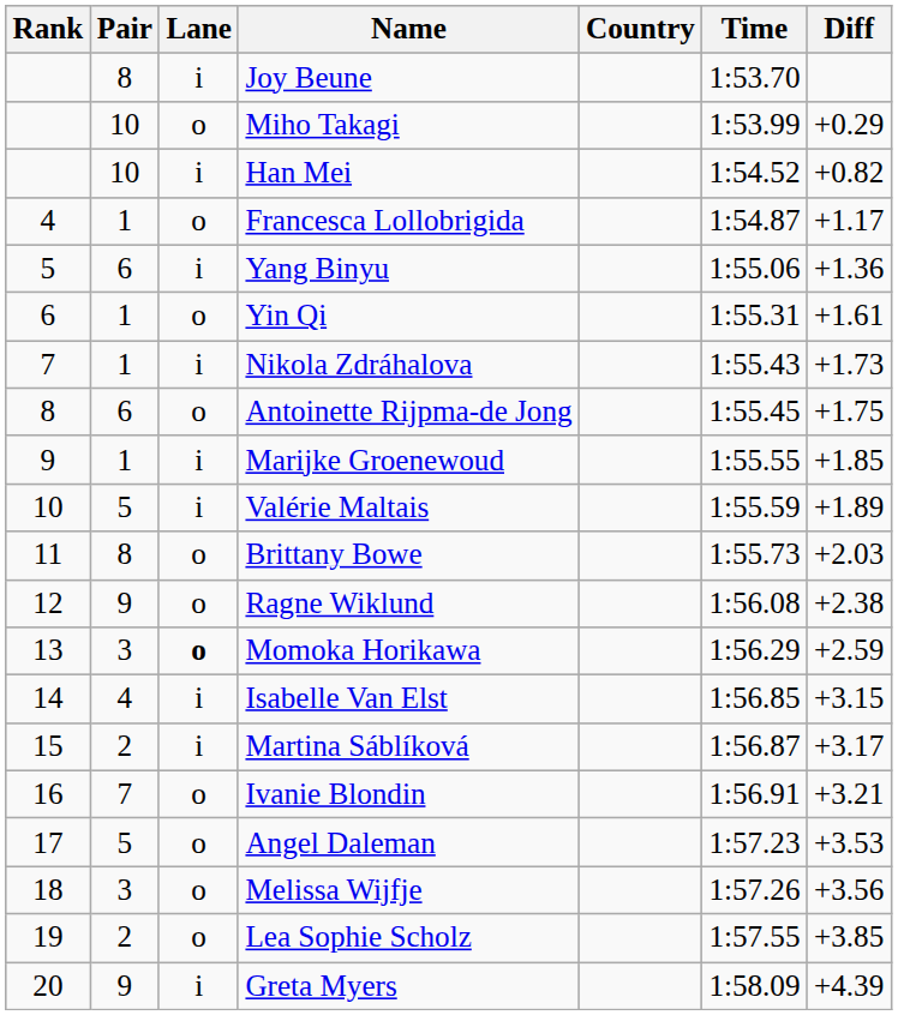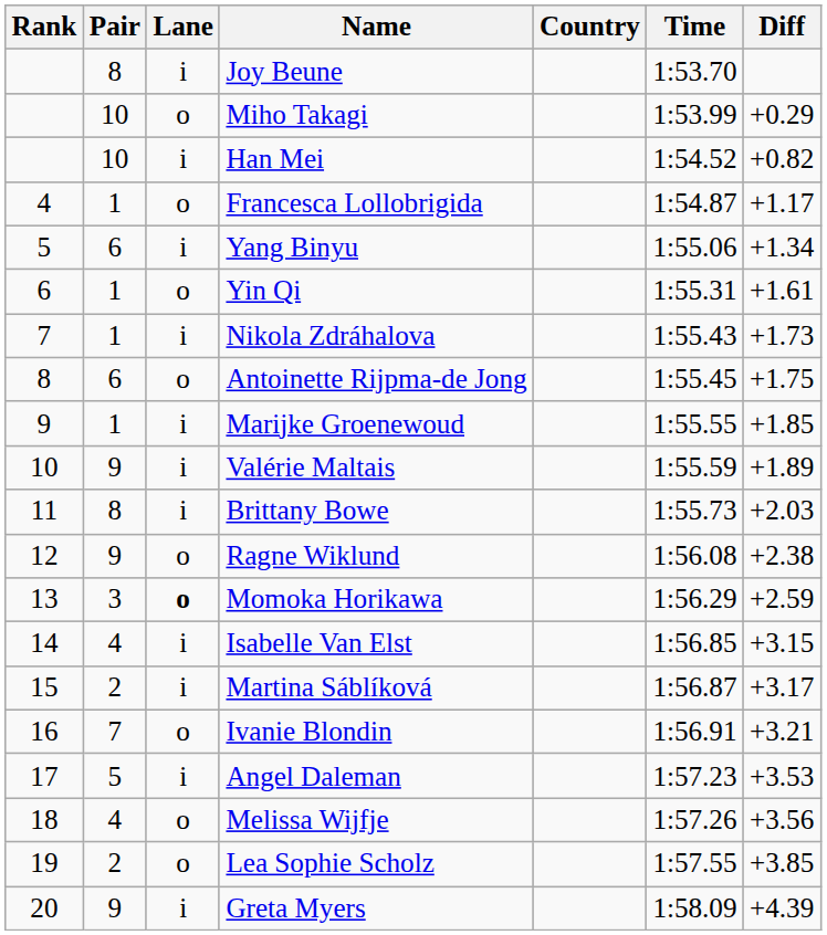 <table class="wikitable sortable" style="text-align:center">
 <tr>
 <th>Rank</th>
 <th>Pair</th>
 <th>Lane</th>
 <th>Name</th>
 <th>Country</th>
 <th>Time</th>
 <th>Diff</th>
 </tr>
 <tr>
 <td></td>
 <td>8</td>
 <td>i</td>
 <td align=left><a href='#'>Joy Beune</a></td>
 <td align=left></td>
 <td>1:53.70</td>
 <td></td>
 </tr>
 <tr>
 <td></td>
 <td>10</td>
 <td>o</td>
 <td align=left><a href='#'>Miho Takagi</a></td>
 <td align=left></td>
 <td>1:53.99</td>
 <td>+0.29</td>
 </tr>
 <tr>
 <td></td>
 <td>10</td>
 <td>i</td>
 <td align=left><a href='#'>Han Mei</a></td>
 <td align=left></td>
 <td>1:54.52</td>
 <td>+0.82</td>
 </tr>
 <tr>
 <td>4</td>
 <td>1</td>
 <td>o</td>
 <td align=left><a href='#'>Francesca Lollobrigida</a></td>
 <td align=left></td>
 <td>1:54.87</td>
 <td>+1.17</td>
 </tr>
 <tr>
 <td>5</td>
 <td>6</td>
 <td>i</td>
 <td align=left><a href='#'>Yang Binyu</a></td>
 <td align=left></td>
 <td>1:55.06</td>
-<td>+1.36</td>
+<td>+1.34</td>
 </tr>
 <tr>
 <td>6</td>
 <td>1</td>
 <td>o</td>
 <td align=left><a href='#'>Yin Qi</a></td>
 <td align=left></td>
 <td>1:55.31</td>
 <td>+1.61</td>
 </tr>
 <tr>
 <td>7</td>
 <td>1</td>
 <td>i</td>
 <td align=left><a href='#'>Nikola Zdráhalova</a></td>
 <td align=left></td>
 <td>1:55.43</td>
 <td>+1.73</td>
 </tr>
 <tr>
 <td>8</td>
 <td>6</td>
 <td>o</td>
 <td align=left><a href='#'>Antoinette Rijpma-de Jong</a></td>
 <td align=left></td>
 <td>1:55.45</td>
 <td>+1.75</td>
 </tr>
 <tr>
 <td>9</td>
 <td>1</td>
 <td>i</td>
 <td align=left><a href='#'>Marijke Groenewoud</a></td>
 <td align=left></td>
 <td>1:55.55</td>
 <td>+1.85</td>
 </tr>
 <tr>
 <td>10</td>
-<td>5</td>
+<td>9</td>
 <td>i</td>
 <td align=left><a href='#'>Valérie Maltais</a></td>
 <td align=left></td>
 <td>1:55.59</td>
 <td>+1.89</td>
 </tr>
 <tr>
 <td>11</td>
 <td>8</td>
-<td>o</td>
+<td>i</td>
 <td align=left><a href='#'>Brittany Bowe</a></td>
 <td align=left></td>
 <td>1:55.73</td>
 <td>+2.03</td>
 </tr>
 <tr>
 <td>12</td>
 <td>9</td>
 <td>o</td>
 <td align=left><a href='#'>Ragne Wiklund</a></td>
 <td align=left></td>
 <td>1:56.08</td>
 <td>+2.38</td>
 </tr>
 <tr>
 <td>13</td>
 <td>3</td>
 <td><strong>o</strong></td>
 <td align=left><a href='#'>Momoka Horikawa</a></td>
 <td align=left></td>
 <td>1:56.29</td>
 <td>+2.59</td>
 </tr>
 <tr>
 <td>14</td>
 <td>4</td>
 <td>i</td>
 <td align=left><a href='#'>Isabelle Van Elst</a></td>
 <td align=left></td>
 <td>1:56.85</td>
 <td>+3.15</td>
 </tr>
 <tr>
 <td>15</td>
 <td>2</td>
 <td>i</td>
 <td align=left><a href='#'>Martina Sáblíková</a></td>
 <td align=left></td>
 <td>1:56.87</td>
 <td>+3.17</td>
 </tr>
 <tr>
 <td>16</td>
 <td>7</td>
 <td>o</td>
 <td align=left><a href='#'>Ivanie Blondin</a></td>
 <td align=left></td>
 <td>1:56.91</td>
 <td>+3.21</td>
 </tr>
 <tr>
 <td>17</td>
 <td>5</td>
-<td>o</td>
+<td>i</td>
 <td align=left><a href='#'>Angel Daleman</a></td>
 <td align=left></td>
 <td>1:57.23</td>
 <td>+3.53</td>
 </tr>
 <tr>
 <td>18</td>
-<td>3</td>
+<td>4</td>
 <td>o</td>
 <td align=left><a href='#'>Melissa Wijfje</a></td>
 <td align=left></td>
 <td>1:57.26</td>
 <td>+3.56</td>
 </tr>
 <tr>
 <td>19</td>
 <td>2</td>
 <td>o</td>
 <td align=left><a href='#'>Lea Sophie Scholz</a></td>
 <td align=left></td>
 <td>1:57.55</td>
 <td>+3.85</td>
 </tr>
 <tr>
 <td>20</td>
 <td>9</td>
 <td>i</td>
 <td align=left><a href='#'>Greta Myers</a></td>
 <td align=left></td>
 <td>1:58.09</td>
 <td>+4.39</td>
 </tr>
 </table>
